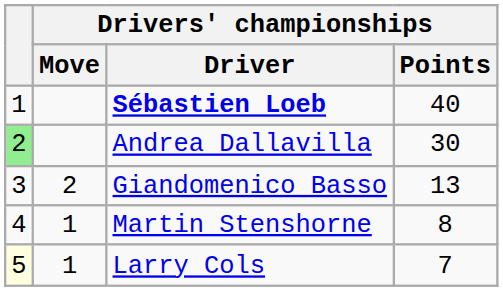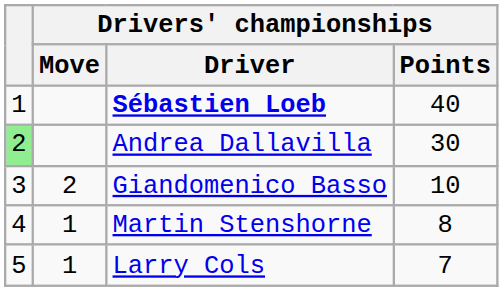 <table class="wikitable" style="font-size:85%;">
 <tr>
 <th rowspan="2"></th>
 <th colspan="3">Drivers' championships</th>
 </tr>
 <tr>
 <th>Move</th>
 <th>Driver</th>
 <th>Points</th>
 </tr>
 <tr>
 <td align="center">1</td>
 <td align="center"></td>
 <td> <strong><a href='#'>Sébastien Loeb</a></strong></td>
 <td align="center">40</td>
 </tr>
 <tr>
 <td align="center" style="background: lightgreen;">2</td>
 <td align="center"></td>
 <td> <a href='#'>Andrea Dallavilla</a></td>
 <td align="center">30</td>
 </tr>
 <tr>
 <td align="center">3</td>
 <td align="center"> 2</td>
 <td> <a href='#'>Giandomenico Basso</a></td>
-<td align="center">13</td>
+<td align="center">10</td>
 </tr>
 <tr>
 <td align="center">4</td>
 <td align="center"> 1</td>
 <td> <a href='#'>Martin Stenshorne</a></td>
 <td align="center">8</td>
 </tr>
 <tr>
-<td align="center" style="background: lightyellow;">5</td>
+<td align="center">5</td>
 <td align="center"> 1</td>
 <td> <a href='#'>Larry Cols</a></td>
 <td align="center">7</td>
 </tr>
 </table>
